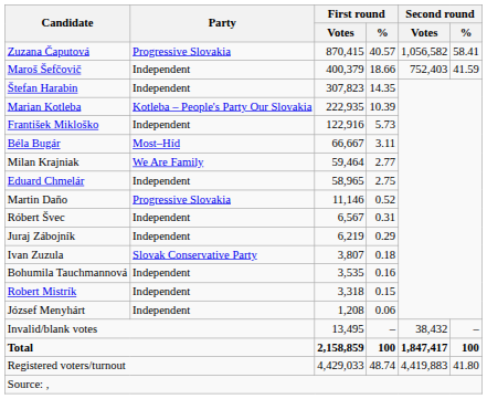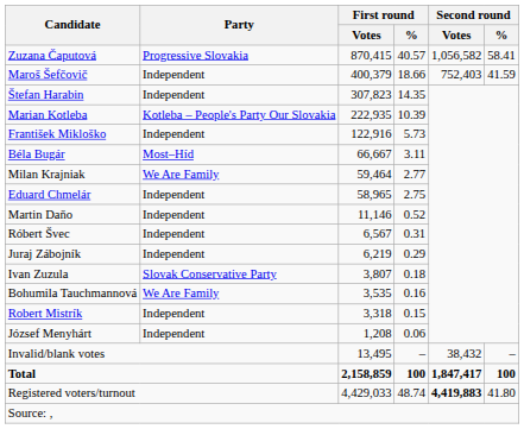 <table class=wikitable style=text-align:right>
 <tr>
 <th rowspan=2>Candidate</th>
 <th rowspan=2>Party</th>
 <th colspan=2>First round</th>
 <th colspan=2>Second round</th>
 </tr>
 <tr>
 <th>Votes</th>
 <th>%</th>
 <th>Votes</th>
 <th>%</th>
 </tr>
 <tr>
 <td align=left><a href='#'>Zuzana Čaputová</a></td>
 <td align=left><a href='#'>Progressive Slovakia</a></td>
 <td>870,415</td>
 <td>40.57</td>
 <td>1,056,582</td>
 <td>58.41</td>
 </tr>
 <tr>
 <td align=left><a href='#'>Maroš Šefčovič</a></td>
 <td align=left>Independent</td>
 <td>400,379</td>
 <td>18.66</td>
 <td>752,403</td>
 <td>41.59</td>
 </tr>
 <tr>
 <td align=left><a href='#'>Štefan Harabin</a></td>
 <td align=left>Independent</td>
 <td>307,823</td>
 <td>14.35</td>
 <td colspan=2 rowspan=13></td>
 </tr>
 <tr>
 <td align=left><a href='#'>Marian Kotleba</a></td>
 <td align=left><a href='#'>Kotleba – People's Party Our Slovakia</a></td>
 <td>222,935</td>
 <td>10.39</td>
 </tr>
 <tr>
 <td align=left><a href='#'>František Mikloško</a></td>
 <td align=left>Independent</td>
 <td>122,916</td>
 <td>5.73</td>
 </tr>
 <tr>
 <td align=left><a href='#'>Béla Bugár</a></td>
 <td align=left><a href='#'>Most–Híd</a></td>
 <td>66,667</td>
 <td>3.11</td>
 </tr>
 <tr>
 <td align=left>Milan Krajniak</td>
 <td align=left><a href='#'>We Are Family</a></td>
 <td>59,464</td>
 <td>2.77</td>
 </tr>
 <tr>
 <td align=left><a href='#'>Eduard Chmelár</a></td>
 <td align=left>Independent</td>
 <td>58,965</td>
 <td>2.75</td>
 </tr>
 <tr>
 <td align=left>Martin Daňo</td>
-<td align=left><a href='#'>Progressive Slovakia</a></td>
+<td align=left>Independent</td>
 <td>11,146</td>
 <td>0.52</td>
 </tr>
 <tr>
 <td align=left>Róbert Švec</td>
 <td align=left>Independent</td>
 <td>6,567</td>
 <td>0.31</td>
 </tr>
 <tr>
 <td align=left>Juraj Zábojník</td>
 <td align=left>Independent</td>
 <td>6,219</td>
 <td>0.29</td>
 </tr>
 <tr>
 <td align=left>Ivan Zuzula</td>
 <td align=left><a href='#'>Slovak Conservative Party</a></td>
 <td>3,807</td>
 <td>0.18</td>
 </tr>
 <tr>
 <td align=left>Bohumila Tauchmannová</td>
-<td align=left>Independent</td>
+<td align=left><a href='#'>We Are Family</a></td>
 <td>3,535</td>
 <td>0.16</td>
 </tr>
 <tr>
 <td align=left><a href='#'>Robert Mistrík</a></td>
 <td align=left>Independent</td>
 <td>3,318</td>
 <td>0.15</td>
 </tr>
 <tr>
 <td align=left>József Menyhárt</td>
 <td align=left>Independent</td>
 <td>1,208</td>
 <td>0.06</td>
 </tr>
 <tr>
 <td align=left colspan=2>Invalid/blank votes</td>
 <td>13,495</td>
 <td>–</td>
 <td>38,432</td>
 <td>–</td>
 </tr>
 <tr>
 <td align=left colspan=2><strong>Total</strong></td>
 <td><strong>2,158,859</strong></td>
 <td><strong>100</strong></td>
 <td><strong>1,847,417</strong></td>
 <td><strong>100</strong></td>
 </tr>
 <tr>
 <td align=left colspan=2>Registered voters/turnout</td>
 <td>4,429,033</td>
 <td>48.74</td>
-<td>4,419,883</td>
+<td><strong>4,419,883</strong></td>
 <td>41.80</td>
 </tr>
 <tr>
 <td align=left colspan=6>Source: , </td>
 </tr>
 </table>
